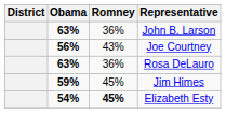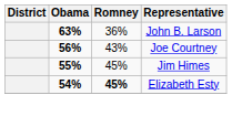 <table class=wikitable>
 <tr>
 <th>District</th>
 <th>Obama</th>
 <th>Romney</th>
 <th>Representative</th>
 </tr>
 <tr align=center>
 <th></th>
 <td><strong>63%</strong></td>
 <td>36%</td>
 <td><a href='#'>John B. Larson</a></td>
 </tr>
 <tr align=center>
 <th></th>
 <td><strong>56%</strong></td>
 <td>43%</td>
 <td><a href='#'>Joe Courtney</a></td>
 </tr>
 <tr align=center>
 <th></th>
-<td><strong>63%</strong></td>
-<td>36%</td>
-<td><a href='#'>Rosa DeLauro</a></td>
-</tr>
-<tr align=center>
-<th></th>
-<td><strong>59%</strong></td>
+<td><strong>55%</strong></td>
 <td>45%</td>
 <td><a href='#'>Jim Himes</a></td>
 </tr>
 <tr align=center>
 <th></th>
 <td><strong>54%</strong></td>
 <td><strong>45%</strong></td>
 <td><a href='#'>Elizabeth Esty</a></td>
 </tr>
 <tr align=center>
 </tr>
 </table>
